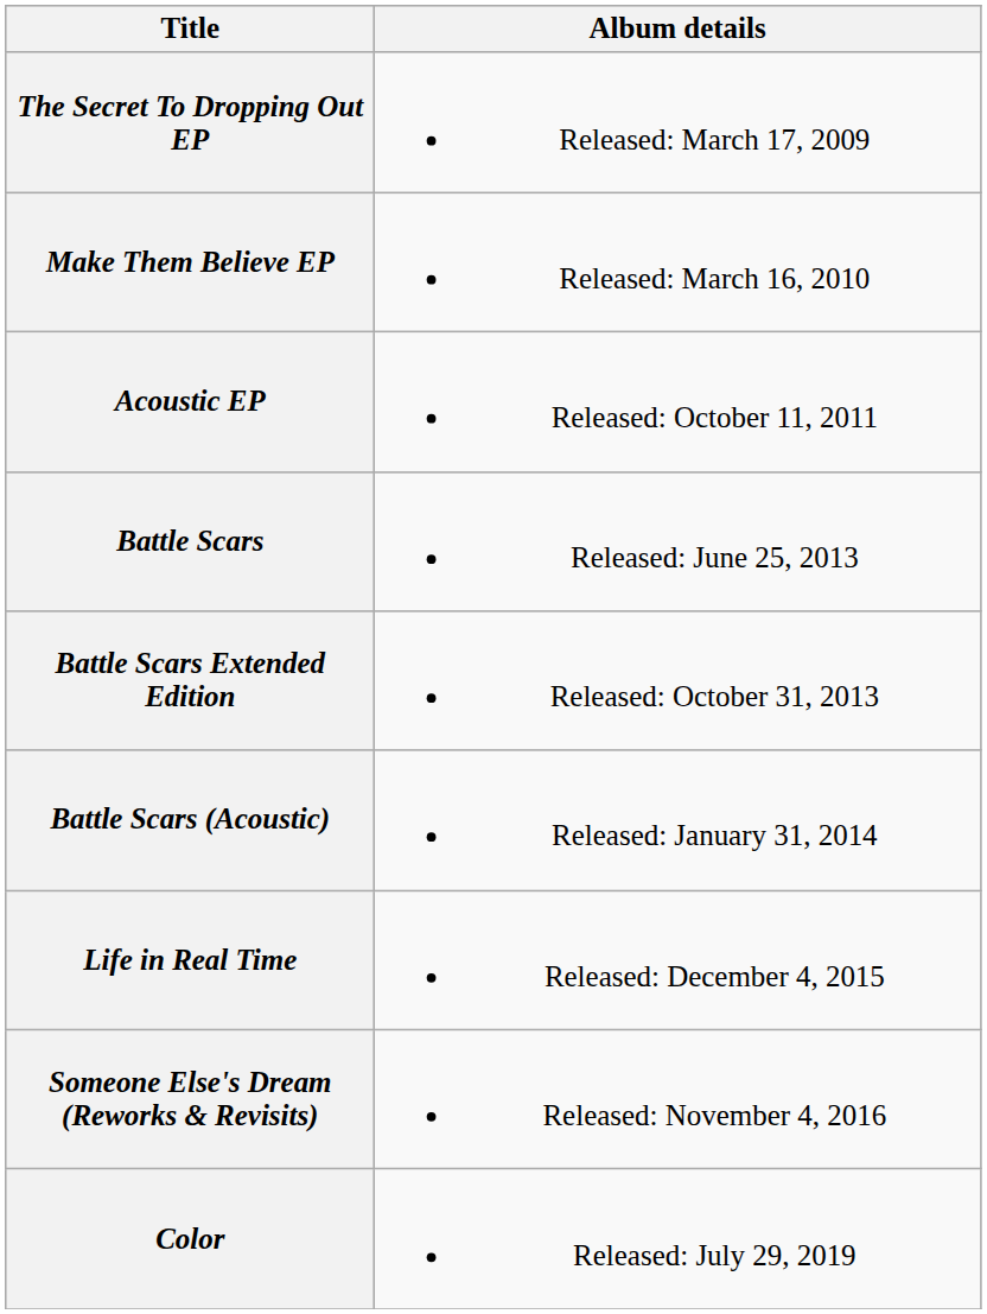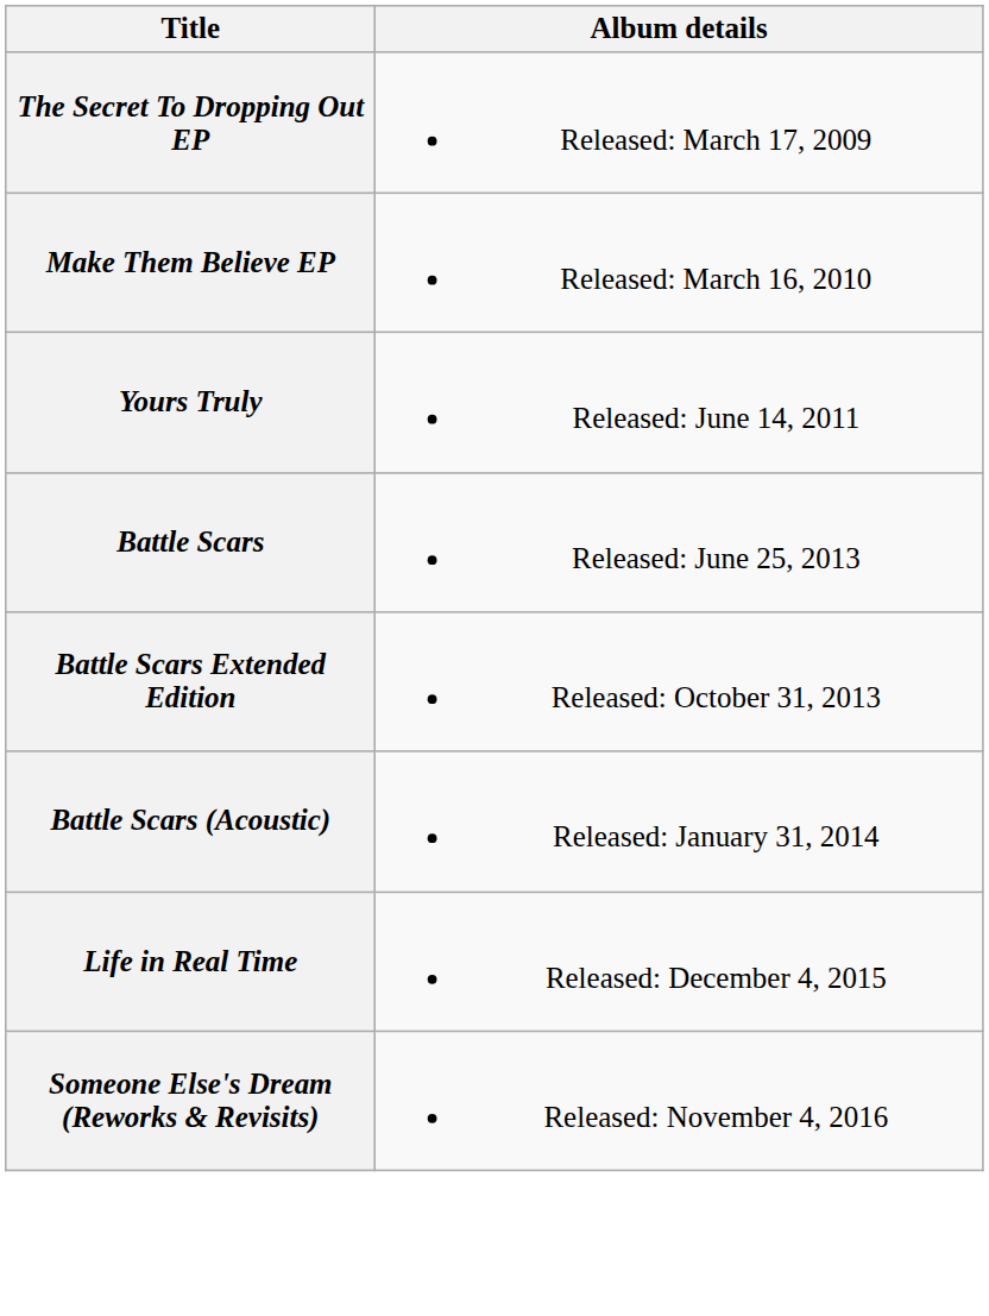 <table class="wikitable plainrowheaders" style="text-align:center;">
 <tr>
 <th scope="col" style="width:12em;">Title</th>
 <th scope="col" style="width:20em;">Album details</th>
 </tr>
 <tr>
 <th scope="row"><em>The Secret To Dropping Out EP</em></th>
 <td><br><ul><li>Released: March 17, 2009</li></ul></td>
 </tr>
 <tr>
 <th scope="row"><em>Make Them Believe EP</em></th>
 <td><br><ul><li>Released: March 16, 2010</li></ul></td>
 </tr>
 <tr>
-<th scope="row"><em>Acoustic EP</em></th>
-<td><br><ul><li>Released: October 11, 2011</li></ul></td>
+<th scope="row"><em>Yours Truly</em></th>
+<td><br><ul><li>Released: June 14, 2011</li></ul></td>
 </tr>
 <tr>
 <th scope="row"><em>Battle Scars</em></th>
 <td><br><ul><li>Released: June 25, 2013</li></ul></td>
 </tr>
 <tr>
 <th scope="row"><em>Battle Scars Extended Edition</em></th>
 <td><br><ul><li>Released: October 31, 2013</li></ul></td>
 </tr>
 <tr>
 <th scope="row"><em>Battle Scars (Acoustic)</em></th>
 <td><br><ul><li>Released: January 31, 2014</li></ul></td>
 </tr>
 <tr>
 <th scope="row"><em>Life in Real Time</em></th>
 <td><br><ul><li>Released: December 4, 2015</li></ul></td>
 </tr>
 <tr>
 <th scope="row"><em>Someone Else's Dream (Reworks & Revisits)</em></th>
 <td><br><ul><li>Released: November 4, 2016</li></ul></td>
 </tr>
-<tr>
-<th scope="row"><em>Color</em></th>
-<td><br><ul><li>Released: July 29, 2019</li></ul></td>
-</tr>
 </table>
